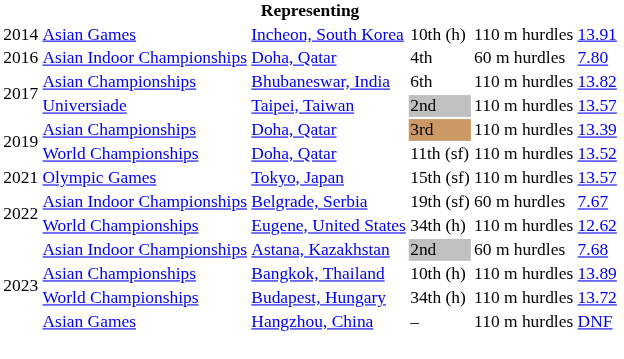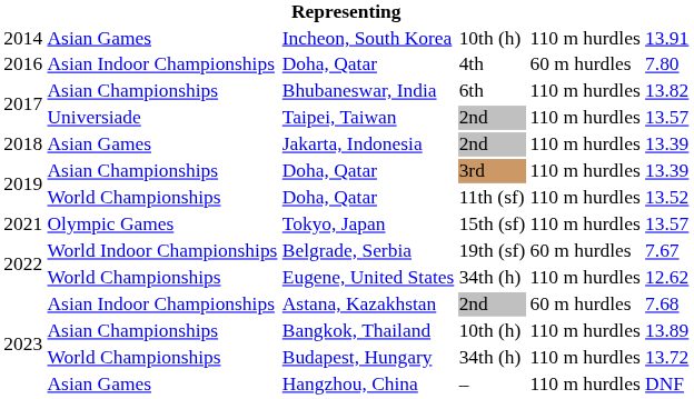 <table>
 <tr>
 <th colspan="6">Representing </th>
 </tr>
 <tr>
 <td>2014</td>
 <td><a href='#'>Asian Games</a></td>
 <td><a href='#'>Incheon, South Korea</a></td>
 <td>10th (h)</td>
 <td>110 m hurdles</td>
 <td><a href='#'>13.91</a></td>
 </tr>
 <tr>
 <td>2016</td>
 <td><a href='#'>Asian Indoor Championships</a></td>
 <td><a href='#'>Doha, Qatar</a></td>
 <td>4th</td>
 <td>60 m hurdles</td>
 <td><a href='#'>7.80</a></td>
 </tr>
 <tr>
 <td rowspan=2>2017</td>
 <td><a href='#'>Asian Championships</a></td>
 <td><a href='#'>Bhubaneswar, India</a></td>
 <td>6th</td>
 <td>110 m hurdles</td>
 <td><a href='#'>13.82</a></td>
 </tr>
 <tr>
 <td><a href='#'>Universiade</a></td>
 <td><a href='#'>Taipei, Taiwan</a></td>
 <td bgcolor=silver>2nd</td>
 <td>110 m hurdles</td>
 <td><a href='#'>13.57</a></td>
 </tr>
 <tr>
+<td>2018</td>
+<td><a href='#'>Asian Games</a></td>
+<td><a href='#'>Jakarta, Indonesia</a></td>
+<td bgcolor=silver>2nd</td>
+<td>110 m hurdles</td>
+<td><a href='#'>13.39</a></td>
+</tr>
+<tr>
 <td rowspan=2>2019</td>
 <td><a href='#'>Asian Championships</a></td>
 <td><a href='#'>Doha, Qatar</a></td>
 <td bgcolor=cc9966>3rd</td>
 <td>110 m hurdles</td>
 <td><a href='#'>13.39</a></td>
 </tr>
 <tr>
 <td><a href='#'>World Championships</a></td>
 <td><a href='#'>Doha, Qatar</a></td>
 <td>11th (sf)</td>
 <td>110 m hurdles</td>
 <td><a href='#'>13.52</a></td>
 </tr>
 <tr>
 <td>2021</td>
 <td><a href='#'>Olympic Games</a></td>
 <td><a href='#'>Tokyo, Japan</a></td>
 <td>15th (sf)</td>
 <td>110 m hurdles</td>
 <td><a href='#'>13.57</a></td>
 </tr>
 <tr>
 <td rowspan=2>2022</td>
-<td><a href='#'>Asian Indoor Championships</a></td>
+<td><a href='#'>World Indoor Championships</a></td>
 <td><a href='#'>Belgrade, Serbia</a></td>
 <td>19th (sf)</td>
 <td>60 m hurdles</td>
 <td><a href='#'>7.67</a></td>
 </tr>
 <tr>
 <td><a href='#'>World Championships</a></td>
 <td><a href='#'>Eugene, United States</a></td>
 <td>34th (h)</td>
 <td>110 m hurdles</td>
 <td><a href='#'>12.62</a></td>
 </tr>
 <tr>
 <td rowspan=4>2023</td>
 <td><a href='#'>Asian Indoor Championships</a></td>
 <td><a href='#'>Astana, Kazakhstan</a></td>
 <td bgcolor=silver>2nd</td>
 <td>60 m hurdles</td>
 <td><a href='#'>7.68</a></td>
 </tr>
 <tr>
 <td><a href='#'>Asian Championships</a></td>
 <td><a href='#'>Bangkok, Thailand</a></td>
 <td>10th (h)</td>
 <td>110 m hurdles</td>
 <td><a href='#'>13.89</a></td>
 </tr>
 <tr>
 <td><a href='#'>World Championships</a></td>
 <td><a href='#'>Budapest, Hungary</a></td>
 <td>34th (h)</td>
 <td>110 m hurdles</td>
 <td><a href='#'>13.72</a></td>
 </tr>
 <tr>
 <td><a href='#'>Asian Games</a></td>
 <td><a href='#'>Hangzhou, China</a></td>
 <td>–</td>
 <td>110 m hurdles</td>
 <td><a href='#'>DNF</a></td>
 </tr>
 </table>
